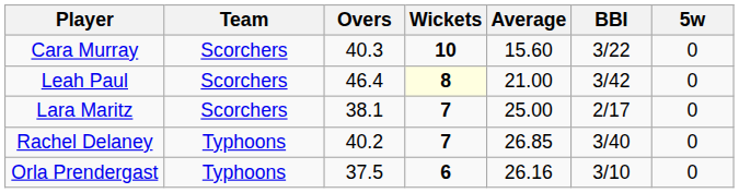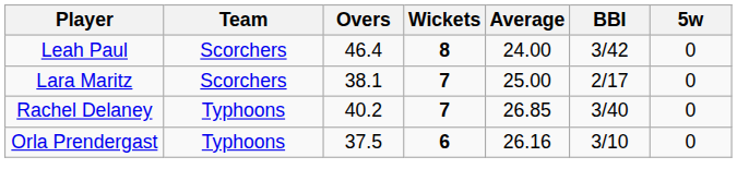 <table class="wikitable" style="text-align:center">
 <tr>
 <th width=125>Player</th>
 <th width=125>Team</th>
 <th width=60>Overs</th>
 <th width=60>Wickets</th>
 <th width=60>Average</th>
 <th width=60>BBI</th>
 <th width=60>5w</th>
 </tr>
 <tr>
-<td><a href='#'>Cara Murray</a></td>
-<td><a href='#'>Scorchers</a></td>
-<td>40.3</td>
-<td><strong>10</strong></td>
-<td>15.60</td>
-<td>3/22</td>
-<td>0</td>
-</tr>
-<tr>
 <td><a href='#'>Leah Paul</a></td>
 <td><a href='#'>Scorchers</a></td>
 <td>46.4</td>
-<td style="background: lightyellow;"><strong>8</strong></td>
-<td>21.00</td>
+<td><strong>8</strong></td>
+<td>24.00</td>
 <td>3/42</td>
 <td>0</td>
 </tr>
 <tr>
 <td><a href='#'>Lara Maritz</a></td>
 <td><a href='#'>Scorchers</a></td>
 <td>38.1</td>
 <td><strong>7</strong></td>
 <td>25.00</td>
 <td>2/17</td>
 <td>0</td>
 </tr>
 <tr>
 <td><a href='#'>Rachel Delaney</a></td>
 <td><a href='#'>Typhoons</a></td>
 <td>40.2</td>
 <td><strong>7</strong></td>
 <td>26.85</td>
 <td>3/40</td>
 <td>0</td>
 </tr>
 <tr>
 <td><a href='#'>Orla Prendergast</a></td>
 <td><a href='#'>Typhoons</a></td>
 <td>37.5</td>
 <td><strong>6</strong></td>
 <td>26.16</td>
 <td>3/10</td>
 <td>0</td>
 </tr>
 </table>
